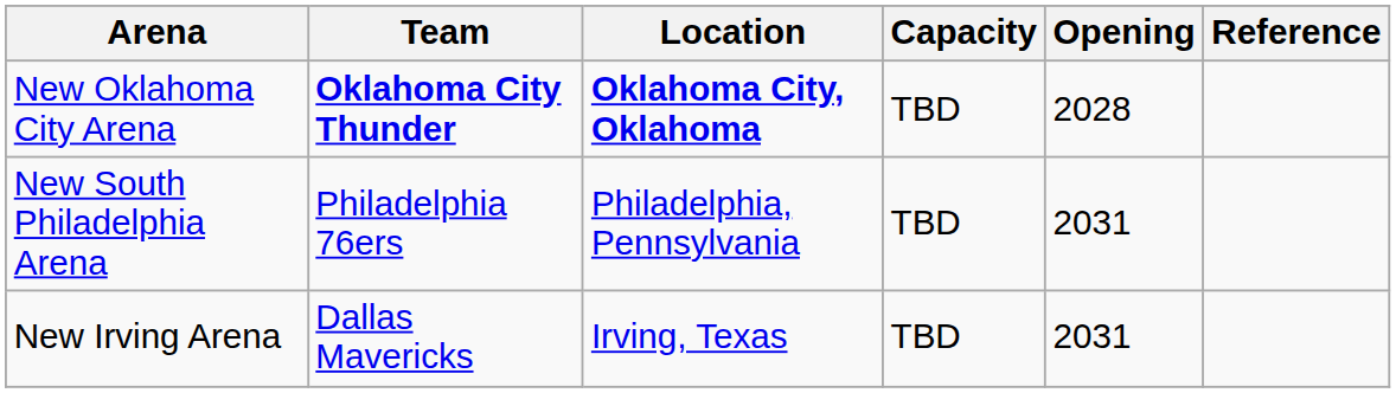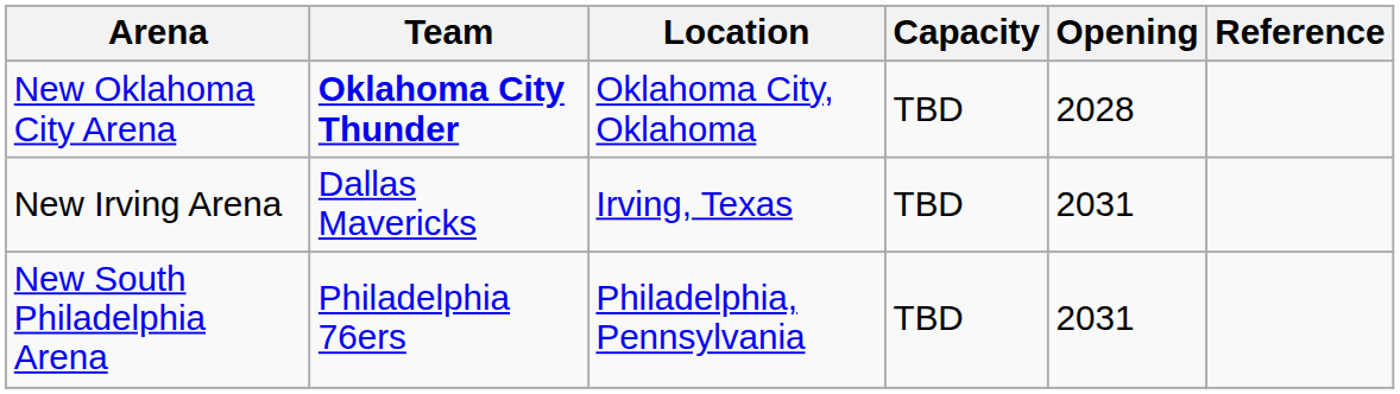 <table class="wikitable sortable plainrowheaders" style="width:50%;" style="font-size:85%; text-align:center;">
 <tr>
 <th>Arena</th>
 <th>Team</th>
 <th>Location</th>
 <th>Capacity</th>
 <th>Opening</th>
 <th>Reference</th>
 </tr>
 <tr>
 <td><a href='#'>New Oklahoma City Arena</a></td>
 <td><strong><a href='#'>Oklahoma City Thunder</a></strong></td>
-<td><strong><a href='#'>Oklahoma City, Oklahoma</a></strong></td>
+<td><a href='#'>Oklahoma City, Oklahoma</a></td>
 <td>TBD</td>
 <td>2028</td>
+<td></td>
+</tr>
+<tr>
+<td>New Irving Arena</td>
+<td><a href='#'>Dallas Mavericks</a></td>
+<td><a href='#'>Irving, Texas</a></td>
+<td>TBD</td>
+<td>2031</td>
 <td></td>
 </tr>
 <tr>
 <td><a href='#'>New South Philadelphia Arena</a></td>
 <td><a href='#'>Philadelphia 76ers</a></td>
 <td><a href='#'>Philadelphia, Pennsylvania</a></td>
 <td>TBD</td>
 <td>2031</td>
 <td></td>
 </tr>
-<tr>
-<td>New Irving Arena</td>
-<td><a href='#'>Dallas Mavericks</a></td>
-<td><a href='#'>Irving, Texas</a></td>
-<td>TBD</td>
-<td>2031</td>
-<td></td>
-</tr>
 </table>
